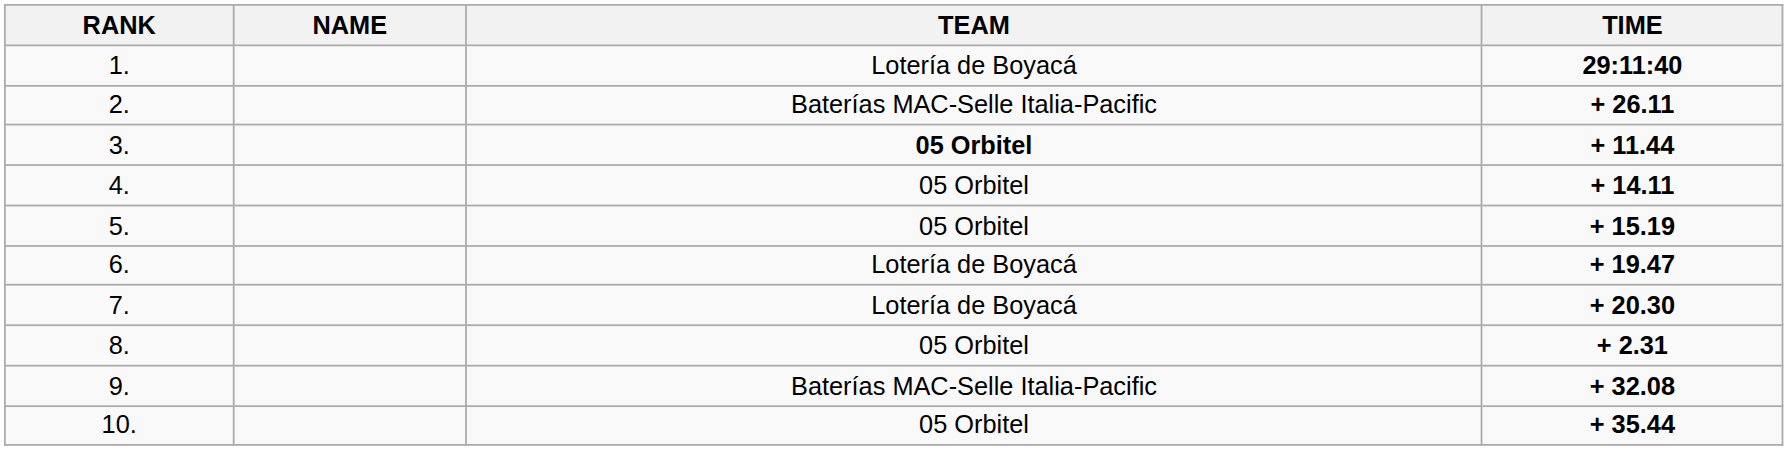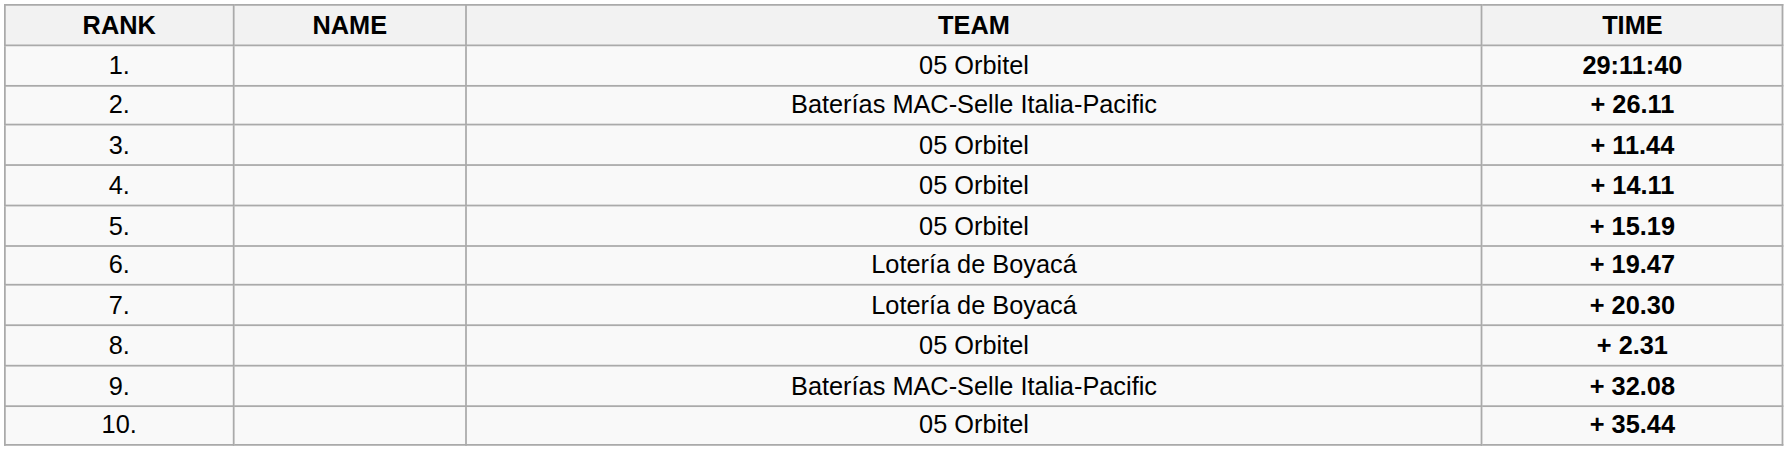 <table class=wikitable style="font-size:90%" width="80%">
 <tr>
 <th>RANK</th>
 <th>NAME</th>
 <th>TEAM</th>
 <th>TIME</th>
 </tr>
 <tr>
 <td align="center">1.</td>
 <td></td>
-<td align="center">Lotería de Boyacá</td>
+<td align="center">05 Orbitel</td>
 <td align="center"><strong>29:11:40</strong></td>
 </tr>
 <tr>
 <td align="center">2.</td>
 <td></td>
 <td align="center">Baterías MAC-Selle Italia-Pacific</td>
 <td align="center"><strong>+ 26.11</strong></td>
 </tr>
 <tr>
 <td align="center">3.</td>
 <td></td>
-<td align="center"><strong>05 Orbitel</strong></td>
+<td align="center">05 Orbitel</td>
 <td align="center"><strong>+ 11.44</strong></td>
 </tr>
 <tr>
 <td align="center">4.</td>
 <td></td>
 <td align="center">05 Orbitel</td>
 <td align="center"><strong>+ 14.11</strong></td>
 </tr>
 <tr>
 <td align="center">5.</td>
 <td></td>
 <td align="center">05 Orbitel</td>
 <td align="center"><strong>+ 15.19</strong></td>
 </tr>
 <tr>
 <td align="center">6.</td>
 <td></td>
 <td align="center">Lotería de Boyacá</td>
 <td align="center"><strong>+ 19.47</strong></td>
 </tr>
 <tr>
 <td align="center">7.</td>
 <td></td>
 <td align="center">Lotería de Boyacá</td>
 <td align="center"><strong>+ 20.30</strong></td>
 </tr>
 <tr>
 <td align="center">8.</td>
 <td></td>
 <td align="center">05 Orbitel</td>
 <td align="center"><strong>+ 2.31</strong></td>
 </tr>
 <tr>
 <td align="center">9.</td>
 <td></td>
 <td align="center">Baterías MAC-Selle Italia-Pacific</td>
 <td align="center"><strong>+ 32.08</strong></td>
 </tr>
 <tr>
 <td align="center">10.</td>
 <td></td>
 <td align="center">05 Orbitel</td>
 <td align="center"><strong>+ 35.44</strong></td>
 </tr>
 </table>
